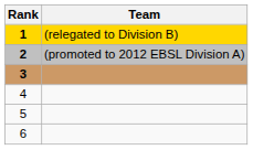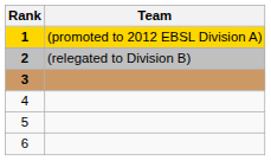 <table class="wikitable" style="text-align:center">
 <tr>
 <th>Rank</th>
 <th>Team</th>
 </tr>
 <tr bgcolor="gold">
 <td><strong>1</strong></td>
-<td align="left"> (relegated to Division B)</td>
+<td align="left"> (promoted to 2012 EBSL Division A)</td>
 </tr>
 <tr bgcolor="silver">
 <td><strong>2</strong></td>
-<td align="left"> (promoted to 2012 EBSL Division A)</td>
+<td align="left"> (relegated to Division B)</td>
 </tr>
 <tr bgcolor="#CC9966">
 <td><strong>3</strong></td>
 <td align="left"></td>
 </tr>
 <tr>
 <td>4</td>
 <td align="left"></td>
 </tr>
 <tr>
 <td>5</td>
 <td align="left"></td>
 </tr>
 <tr>
 <td>6</td>
 <td align="left"></td>
 </tr>
 </table>
